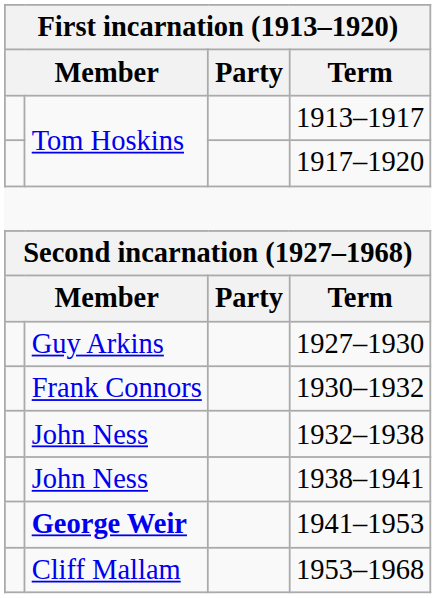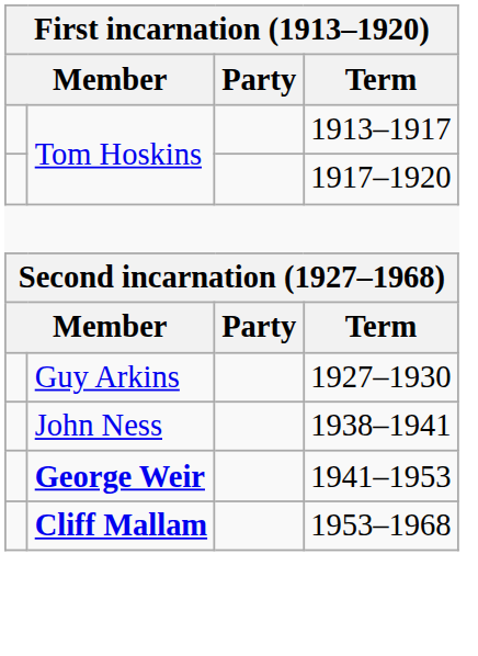 <table class="wikitable" style='border-style: none none none none;'>
 <tr>
 <th colspan="4">First incarnation (1913–1920)</th>
 </tr>
 <tr>
 <th colspan="2">Member</th>
 <th>Party</th>
 <th>Term</th>
 </tr>
 <tr style="background: #f9f9f9">
 <td> </td>
 <td rowspan="2"><a href='#'>Tom Hoskins</a></td>
 <td></td>
 <td>1913–1917</td>
 </tr>
 <tr style="background: #f9f9f9">
 <td> </td>
 <td></td>
 <td>1917–1920</td>
 </tr>
 <tr>
 <td colspan="4" style='border-style: none none none none;'> </td>
 </tr>
 <tr>
 <th colspan="4">Second incarnation (1927–1968)</th>
 </tr>
 <tr>
 <th colspan="2">Member</th>
 <th>Party</th>
 <th>Term</th>
 </tr>
 <tr style="background: #f9f9f9">
 <td> </td>
 <td><a href='#'>Guy Arkins</a></td>
 <td></td>
 <td>1927–1930</td>
 </tr>
 <tr style="background: #f9f9f9">
 <td> </td>
-<td><a href='#'>Frank Connors</a></td>
-<td></td>
-<td>1930–1932</td>
-</tr>
-<tr style="background: #f9f9f9">
-<td> </td>
-<td><a href='#'>John Ness</a></td>
-<td></td>
-<td>1932–1938</td>
-</tr>
-<tr style="background: #f9f9f9">
-<td> </td>
 <td><a href='#'>John Ness</a></td>
 <td></td>
 <td>1938–1941</td>
 </tr>
 <tr style="background: #f9f9f9">
 <td> </td>
 <td><strong><a href='#'>George Weir</a></strong></td>
 <td></td>
 <td>1941–1953</td>
 </tr>
 <tr style="background: #f9f9f9">
 <td> </td>
-<td><a href='#'>Cliff Mallam</a></td>
+<td><strong><a href='#'>Cliff Mallam</a></strong></td>
 <td></td>
 <td>1953–1968</td>
 </tr>
 </table>
